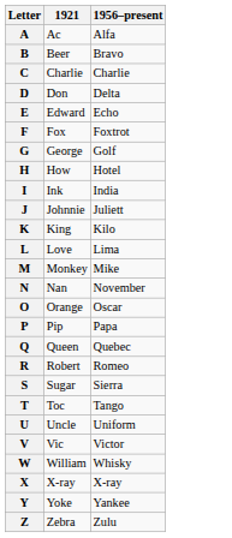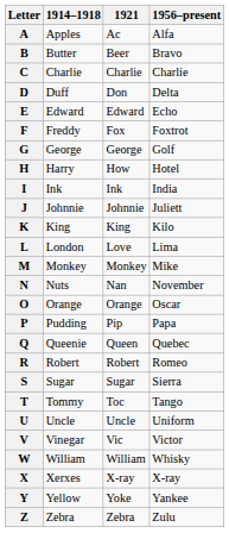 <table class="wikitable">
 <tr>
 <th scope="col">Letter</th>
+<th scope="col">1914–1918</th>
 <th scope="col">1921</th>
 <th scope="col">1956–present</th>
 </tr>
 <tr>
 <th scope="row">A</th>
+<td>Apples</td>
 <td>Ac</td>
 <td>Alfa </td>
 </tr>
 <tr>
 <th scope="row">B</th>
+<td>Butter</td>
 <td>Beer</td>
 <td>Bravo</td>
 </tr>
 <tr>
 <th scope="row">C</th>
 <td>Charlie</td>
 <td>Charlie</td>
+<td>Charlie</td>
 </tr>
 <tr>
 <th scope="row">D</th>
+<td>Duff</td>
 <td>Don</td>
 <td>Delta</td>
 </tr>
 <tr>
 <th scope="row">E</th>
 <td>Edward</td>
+<td>Edward</td>
 <td>Echo</td>
 </tr>
 <tr>
 <th scope="row">F</th>
+<td>Freddy</td>
 <td>Fox</td>
 <td>Foxtrot</td>
 </tr>
 <tr>
 <th scope="row">G</th>
 <td>George</td>
+<td>George</td>
 <td>Golf</td>
 </tr>
 <tr>
 <th scope="row">H</th>
+<td>Harry</td>
 <td>How</td>
 <td>Hotel</td>
 </tr>
 <tr>
 <th scope="row">I</th>
 <td>Ink</td>
+<td>Ink</td>
 <td>India</td>
 </tr>
 <tr>
 <th scope="row">J</th>
+<td>Johnnie</td>
 <td>Johnnie</td>
 <td>Juliett </td>
 </tr>
 <tr>
 <th scope="row">K</th>
 <td>King</td>
+<td>King</td>
 <td>Kilo</td>
 </tr>
 <tr>
 <th scope="row">L</th>
+<td>London</td>
 <td>Love</td>
 <td>Lima</td>
 </tr>
 <tr>
 <th scope="row">M</th>
 <td>Monkey</td>
+<td>Monkey</td>
 <td>Mike</td>
 </tr>
 <tr>
 <th scope="row">N</th>
+<td>Nuts</td>
 <td>Nan</td>
 <td>November</td>
 </tr>
 <tr>
 <th scope="row">O</th>
 <td>Orange</td>
+<td>Orange</td>
 <td>Oscar</td>
 </tr>
 <tr>
 <th scope="row">P</th>
+<td>Pudding</td>
 <td>Pip</td>
 <td>Papa</td>
 </tr>
 <tr>
 <th scope="row">Q</th>
+<td>Queenie</td>
 <td>Queen</td>
 <td>Quebec</td>
 </tr>
 <tr>
 <th scope="row">R</th>
 <td>Robert</td>
+<td>Robert</td>
 <td>Romeo</td>
 </tr>
 <tr>
 <th scope="row">S</th>
 <td>Sugar</td>
+<td>Sugar</td>
 <td>Sierra</td>
 </tr>
 <tr>
 <th scope="row">T</th>
+<td>Tommy</td>
 <td>Toc</td>
 <td>Tango</td>
 </tr>
 <tr>
 <th scope="row">U</th>
 <td>Uncle</td>
+<td>Uncle</td>
 <td>Uniform</td>
 </tr>
 <tr>
 <th scope="row">V</th>
+<td>Vinegar</td>
 <td>Vic</td>
 <td>Victor</td>
 </tr>
 <tr>
 <th scope="row">W</th>
 <td>William</td>
+<td>William</td>
 <td>Whisky</td>
 </tr>
 <tr>
 <th scope="row">X</th>
+<td>Xerxes</td>
 <td>X-ray</td>
 <td>X-ray</td>
 </tr>
 <tr>
 <th scope="row">Y</th>
+<td>Yellow</td>
 <td>Yoke</td>
 <td>Yankee</td>
 </tr>
 <tr>
 <th scope="row">Z</th>
 <td>Zebra</td>
+<td>Zebra</td>
 <td>Zulu</td>
 </tr>
 </table>
